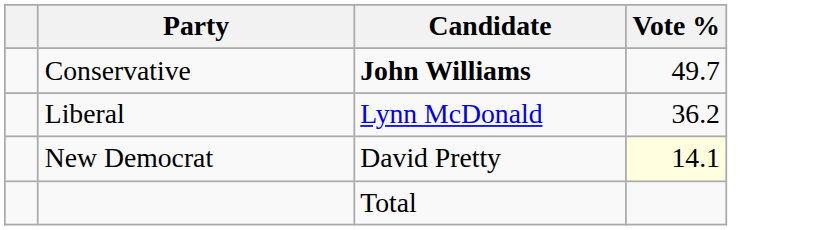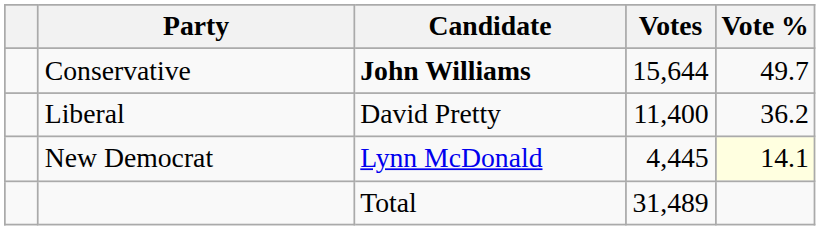 <table class="wikitable">
 <tr>
 <th></th>
 <th scope="col" width="175">Party</th>
 <th scope="col" width="150">Candidate</th>
+<th>Votes</th>
 <th>Vote %</th>
 </tr>
 <tr>
 <td>   </td>
 <td>Conservative</td>
 <td><strong>John Williams</strong></td>
+<td align=right>15,644</td>
 <td align=right>49.7</td>
 </tr>
 <tr>
 <td>   </td>
 <td>Liberal</td>
-<td><a href='#'>Lynn McDonald</a></td>
+<td>David Pretty</td>
+<td align=right>11,400</td>
 <td align=right>36.2</td>
 </tr>
 <tr>
 <td>   </td>
 <td>New Democrat</td>
-<td>David Pretty</td>
+<td><a href='#'>Lynn McDonald</a></td>
+<td align=right>4,445</td>
 <td align=right style="background: lightyellow;">14.1</td>
 </tr>
 <tr>
 <td></td>
 <td></td>
 <td>Total</td>
+<td align=right>31,489</td>
 <td></td>
 </tr>
 </table>
